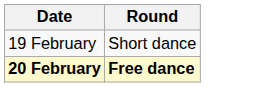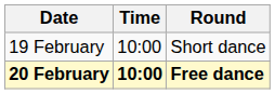 <table class="wikitable">
 <tr>
 <th>Date</th>
+<th>Time</th>
 <th>Round</th>
 </tr>
 <tr>
 <td>19 February</td>
+<td>10:00</td>
 <td>Short dance</td>
 </tr>
 <tr style=background:lemonchiffon>
 <td><strong>20 February</strong></td>
+<td><strong>10:00</strong></td>
 <td><strong>Free dance</strong></td>
 </tr>
 </table>
